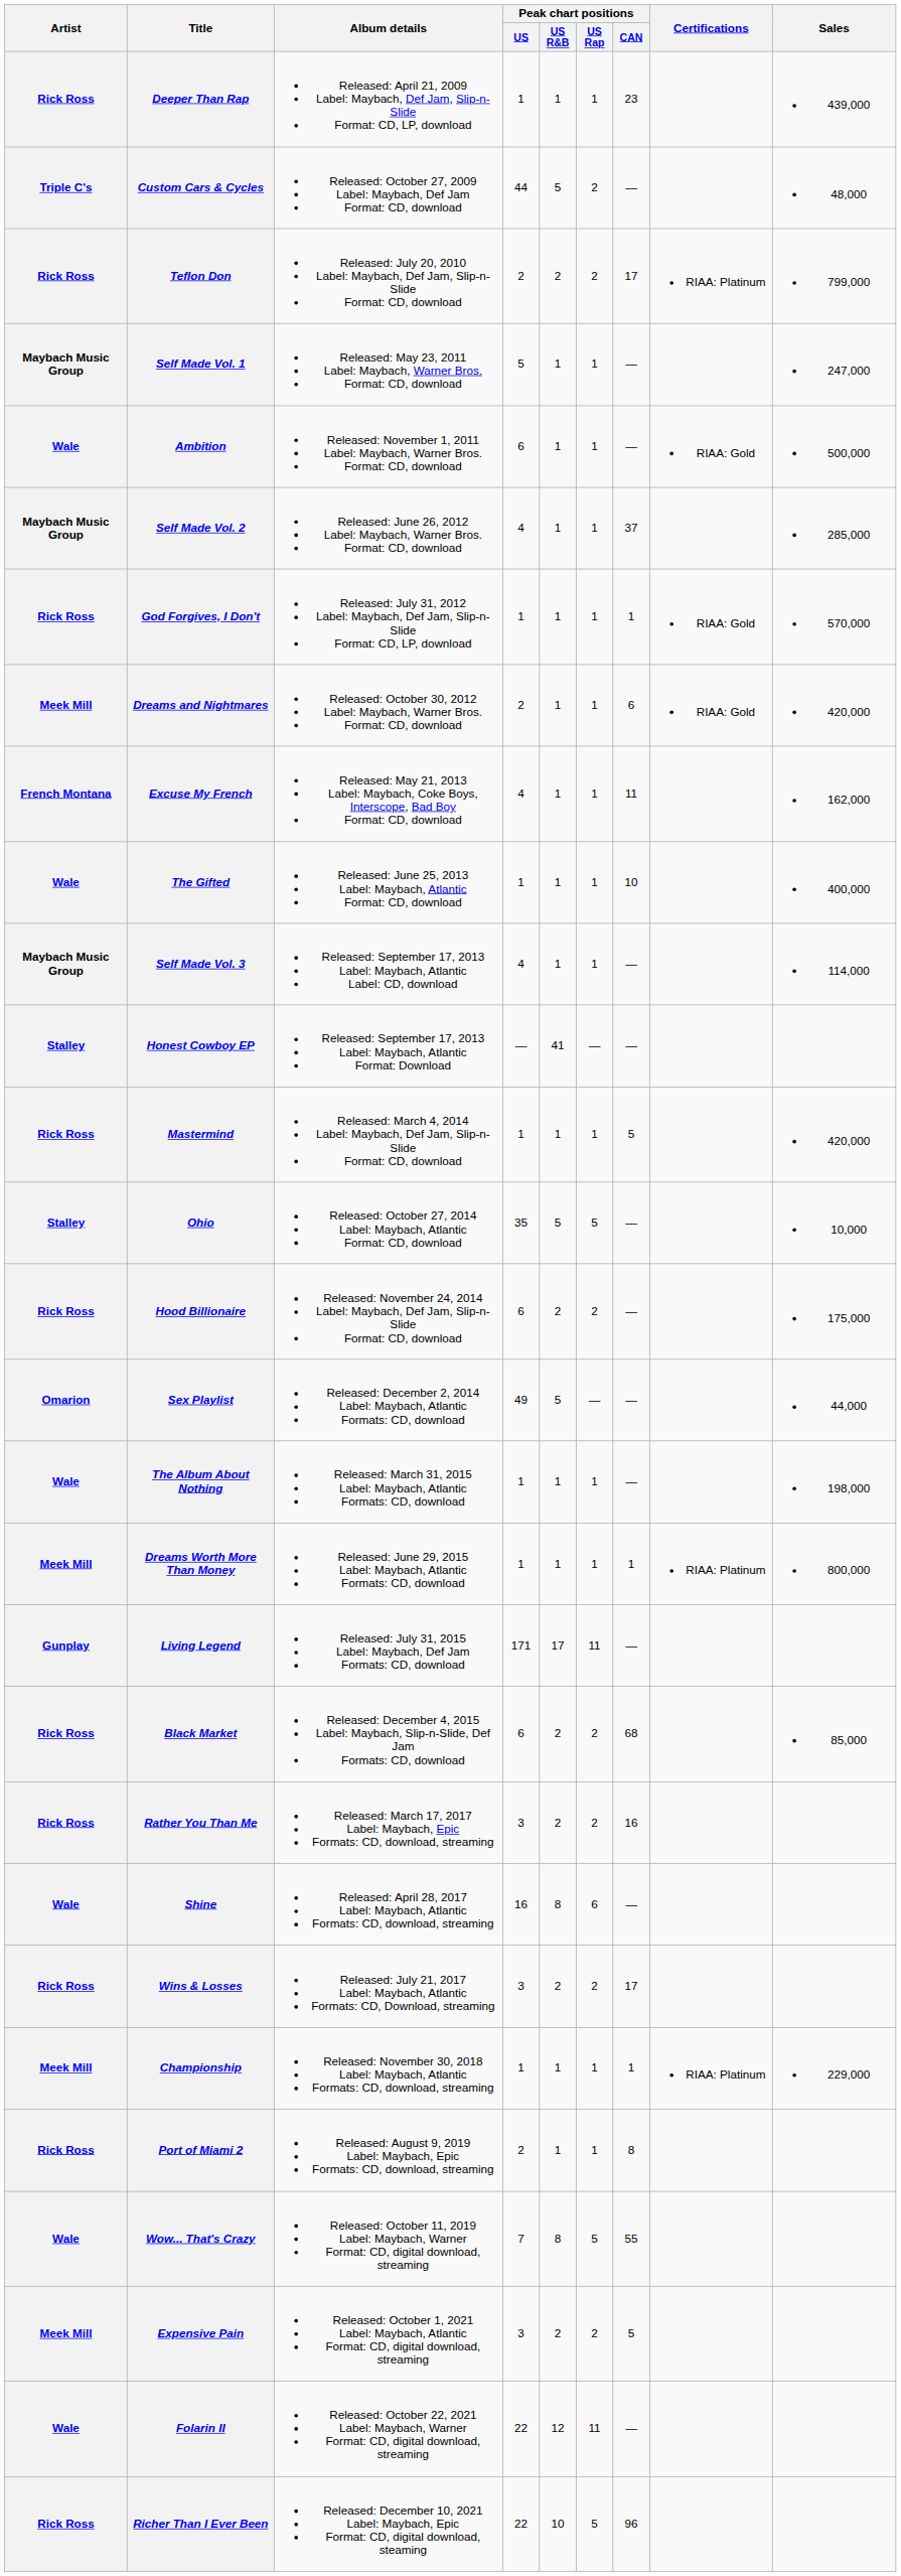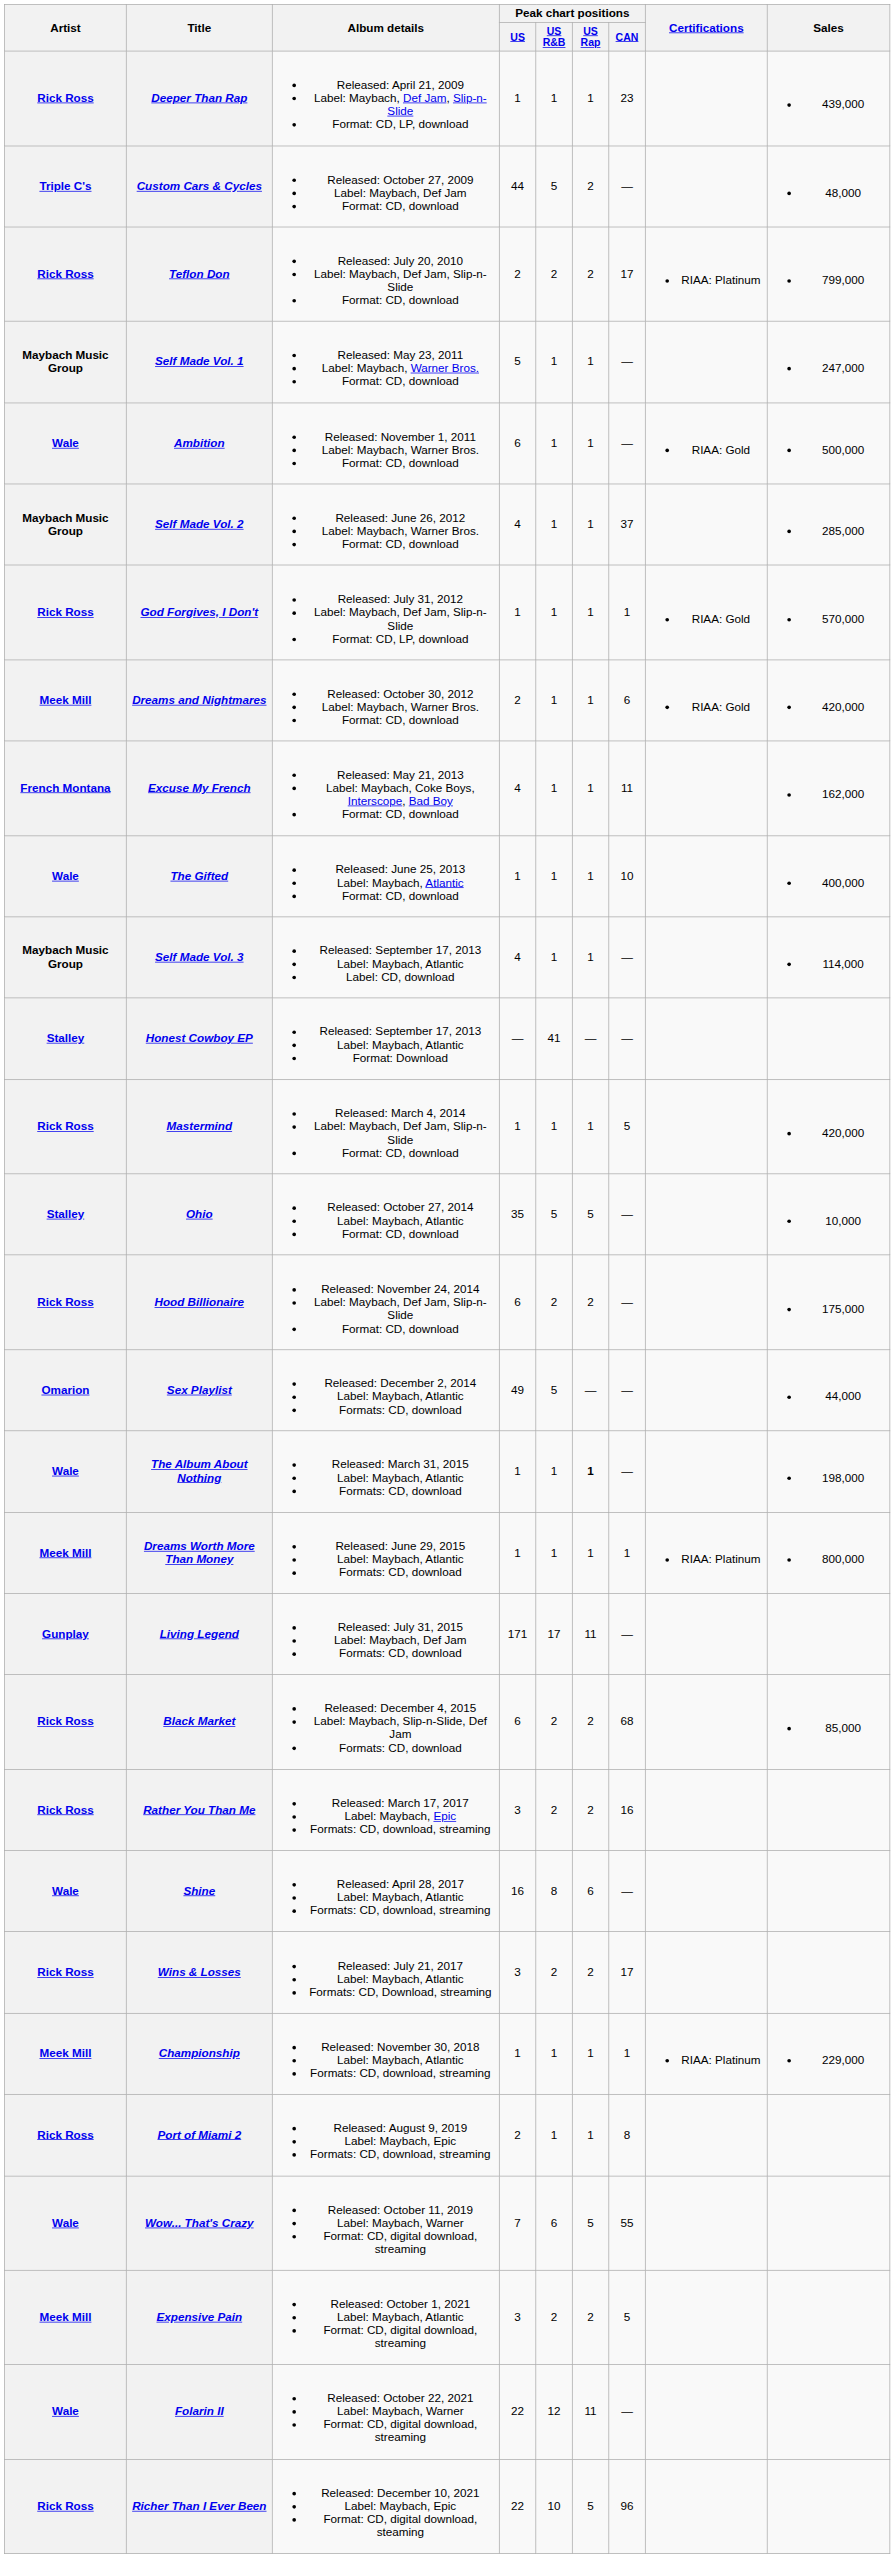 <table class="wikitable plainrowheaders" style="text-align:center;">
 <tr>
 <th scope="col" rowspan="2" style="width:10em;">Artist</th>
 <th scope="col" rowspan="2" style="width:12em;">Title</th>
 <th scope="col" rowspan="2" style="width:19em;">Album details</th>
 <th scope="col" colspan="4">Peak chart positions</th>
 <th scope="col" rowspan="2" style="width:10em;"><a href='#'>Certifications</a></th>
 <th scope="col" rowspan="2" style="width:10em;">Sales</th>
 </tr>
 <tr>
 <th scope="col" style="width:3em;font-size:90%;"><a href='#'>US</a></th>
 <th scope="col" style="width:3em;font-size:90%;"><a href='#'>US R&B</a></th>
 <th scope="col" style="width:3em;font-size:90%;"><a href='#'>US Rap</a></th>
 <th scope="col" style="width:3em;font-size:90%;"><a href='#'>CAN</a></th>
 </tr>
 <tr>
 <th scope="row"><a href='#'>Rick Ross</a></th>
 <th scope="row"><em><a href='#'>Deeper Than Rap</a></em></th>
 <td><br><ul><li>Released: April 21, 2009</li><li>Label: Maybach, <a href='#'>Def Jam</a>, <a href='#'>Slip-n-Slide</a></li><li>Format: CD, LP, download</li></ul></td>
 <td>1</td>
 <td>1</td>
 <td>1</td>
 <td>23</td>
 <td></td>
 <td><br><ul><li>439,000</li></ul></td>
 </tr>
 <tr>
 <th scope="row"><a href='#'>Triple C's</a></th>
 <th scope="row"><em><a href='#'>Custom Cars & Cycles</a></em></th>
 <td><br><ul><li>Released: October 27, 2009</li><li>Label: Maybach, Def Jam</li><li>Format: CD, download</li></ul></td>
 <td>44</td>
 <td>5</td>
 <td>2</td>
 <td>—</td>
 <td></td>
 <td><br><ul><li>48,000 </li></ul></td>
 </tr>
 <tr>
 <th scope="row"><a href='#'>Rick Ross</a></th>
 <th scope="row"><em><a href='#'>Teflon Don</a></em></th>
 <td><br><ul><li>Released: July 20, 2010</li><li>Label: Maybach, Def Jam, Slip-n-Slide</li><li>Format: CD, download</li></ul></td>
 <td>2</td>
 <td>2</td>
 <td>2</td>
 <td>17</td>
 <td><br><ul><li>RIAA: Platinum</li></ul></td>
 <td><br><ul><li>799,000</li></ul></td>
 </tr>
 <tr>
 <th scope="row">Maybach Music Group</th>
 <th scope="row"><em><a href='#'>Self Made Vol. 1</a></em></th>
 <td><br><ul><li>Released: May 23, 2011</li><li>Label: Maybach, <a href='#'>Warner Bros.</a></li><li>Format: CD, download</li></ul></td>
 <td>5</td>
 <td>1</td>
 <td>1</td>
 <td>—</td>
 <td></td>
 <td><br><ul><li>247,000</li></ul></td>
 </tr>
 <tr>
 <th scope="row"><a href='#'>Wale</a></th>
 <th scope="row"><em><a href='#'>Ambition</a></em></th>
 <td><br><ul><li>Released: November 1, 2011</li><li>Label: Maybach, Warner Bros.</li><li>Format: CD, download</li></ul></td>
 <td>6</td>
 <td>1</td>
 <td>1</td>
 <td>—</td>
 <td><br><ul><li>RIAA: Gold</li></ul></td>
 <td><br><ul><li>500,000</li></ul></td>
 </tr>
 <tr>
 <th scope="row">Maybach Music Group</th>
 <th scope="row"><em><a href='#'>Self Made Vol. 2</a></em></th>
 <td><br><ul><li>Released: June 26, 2012</li><li>Label: Maybach, Warner Bros.</li><li>Format: CD, download</li></ul></td>
 <td>4</td>
 <td>1</td>
 <td>1</td>
 <td>37</td>
 <td></td>
 <td><br><ul><li>285,000</li></ul></td>
 </tr>
 <tr>
 <th scope="row"><a href='#'>Rick Ross</a></th>
 <th scope="row"><em><a href='#'>God Forgives, I Don't</a></em></th>
 <td><br><ul><li>Released: July 31, 2012</li><li>Label: Maybach, Def Jam, Slip-n-Slide</li><li>Format: CD, LP, download</li></ul></td>
 <td>1</td>
 <td>1</td>
 <td>1</td>
 <td>1</td>
 <td><br><ul><li>RIAA: Gold</li></ul></td>
 <td><br><ul><li>570,000</li></ul></td>
 </tr>
 <tr>
 <th scope="row"><a href='#'>Meek Mill</a></th>
 <th scope="row"><em><a href='#'>Dreams and Nightmares</a></em></th>
 <td><br><ul><li>Released: October 30, 2012</li><li>Label: Maybach, Warner Bros.</li><li>Format: CD, download</li></ul></td>
 <td>2</td>
 <td>1</td>
 <td>1</td>
 <td>6</td>
 <td><br><ul><li>RIAA: Gold</li></ul></td>
 <td><br><ul><li>420,000</li></ul></td>
 </tr>
 <tr>
 <th scope="row"><a href='#'>French Montana</a></th>
 <th scope="row"><em><a href='#'>Excuse My French</a></em></th>
 <td><br><ul><li>Released: May 21, 2013</li><li>Label: Maybach, Coke Boys, <a href='#'>Interscope</a>, <a href='#'>Bad Boy</a></li><li>Format: CD, download</li></ul></td>
 <td>4</td>
 <td>1</td>
 <td>1</td>
 <td>11</td>
 <td></td>
 <td><br><ul><li>162,000</li></ul></td>
 </tr>
 <tr>
 <th scope="row"><a href='#'>Wale</a></th>
 <th scope="row"><em><a href='#'>The Gifted</a></em></th>
 <td><br><ul><li>Released: June 25, 2013</li><li>Label: Maybach, <a href='#'>Atlantic</a></li><li>Format: CD, download</li></ul></td>
 <td>1</td>
 <td>1</td>
 <td>1</td>
 <td>10</td>
 <td></td>
 <td><br><ul><li>400,000</li></ul></td>
 </tr>
 <tr>
 <th scope="row">Maybach Music Group</th>
 <th scope="row"><em><a href='#'>Self Made Vol. 3</a></em></th>
 <td><br><ul><li>Released: September 17, 2013</li><li>Label: Maybach, Atlantic</li><li>Label: CD, download</li></ul></td>
 <td>4</td>
 <td>1</td>
 <td>1</td>
 <td>—</td>
 <td></td>
 <td><br><ul><li>114,000</li></ul></td>
 </tr>
 <tr>
 <th scope="row"><a href='#'>Stalley</a></th>
 <th scope="row"><em><a href='#'>Honest Cowboy EP</a></em></th>
 <td><br><ul><li>Released: September 17, 2013</li><li>Label: Maybach, Atlantic</li><li>Format: Download</li></ul></td>
 <td>—</td>
 <td>41</td>
 <td>—</td>
 <td>—</td>
 <td></td>
 <td></td>
 </tr>
 <tr>
 <th scope="row"><a href='#'>Rick Ross</a></th>
 <th scope="row"><em><a href='#'>Mastermind</a></em></th>
 <td><br><ul><li>Released: March 4, 2014</li><li>Label: Maybach, Def Jam, Slip-n-Slide</li><li>Format: CD, download</li></ul></td>
 <td>1</td>
 <td>1</td>
 <td>1</td>
 <td>5</td>
 <td></td>
 <td><br><ul><li>420,000</li></ul></td>
 </tr>
 <tr>
 <th scope="row"><a href='#'>Stalley</a></th>
 <th scope="row"><em><a href='#'>Ohio</a></em></th>
 <td><br><ul><li>Released: October 27, 2014</li><li>Label: Maybach, Atlantic</li><li>Format: CD, download</li></ul></td>
 <td>35</td>
 <td>5</td>
 <td>5</td>
 <td>—</td>
 <td></td>
 <td><br><ul><li>10,000</li></ul></td>
 </tr>
 <tr>
 <th scope="row"><a href='#'>Rick Ross</a></th>
 <th scope="row"><em><a href='#'>Hood Billionaire</a></em></th>
 <td><br><ul><li>Released: November 24, 2014</li><li>Label: Maybach, Def Jam, Slip-n-Slide</li><li>Format: CD, download</li></ul></td>
 <td>6</td>
 <td>2</td>
 <td>2</td>
 <td>—</td>
 <td></td>
 <td><br><ul><li>175,000</li></ul></td>
 </tr>
 <tr>
 <th scope="row"><a href='#'>Omarion</a></th>
 <th scope="row"><em><a href='#'>Sex Playlist</a></em></th>
 <td><br><ul><li>Released: December 2, 2014</li><li>Label: Maybach, Atlantic</li><li>Formats: CD, download</li></ul></td>
 <td>49</td>
 <td>5</td>
 <td>—</td>
 <td>—</td>
 <td></td>
 <td><br><ul><li>44,000</li></ul></td>
 </tr>
 <tr>
 <th scope="row"><a href='#'>Wale</a></th>
 <th scope="row"><em><a href='#'>The Album About Nothing</a></em></th>
 <td><br><ul><li>Released: March 31, 2015</li><li>Label: Maybach, Atlantic</li><li>Formats: CD, download</li></ul></td>
 <td>1</td>
 <td>1</td>
-<td>1</td>
+<td><strong>1</strong></td>
 <td>—</td>
 <td></td>
 <td><br><ul><li>198,000</li></ul></td>
 </tr>
 <tr>
 <th scope="row"><a href='#'>Meek Mill</a></th>
 <th scope="row"><em><a href='#'>Dreams Worth More Than Money</a></em></th>
 <td><br><ul><li>Released: June 29, 2015</li><li>Label: Maybach, Atlantic</li><li>Formats: CD, download</li></ul></td>
 <td>1</td>
 <td>1</td>
 <td>1</td>
 <td>1</td>
 <td><br><ul><li>RIAA: Platinum</li></ul></td>
 <td><br><ul><li>800,000</li></ul></td>
 </tr>
 <tr>
 <th scope="row"><a href='#'>Gunplay</a></th>
 <th scope="row"><em><a href='#'>Living Legend</a></em></th>
 <td><br><ul><li>Released: July 31, 2015</li><li>Label: Maybach, Def Jam</li><li>Formats: CD, download</li></ul></td>
 <td>171</td>
 <td>17</td>
 <td>11</td>
 <td>—</td>
 <td></td>
 <td></td>
 </tr>
 <tr>
 <th scope="row"><a href='#'>Rick Ross</a></th>
 <th scope="row"><em><a href='#'>Black Market</a></em></th>
 <td><br><ul><li>Released: December 4, 2015</li><li>Label: Maybach, Slip-n-Slide, Def Jam</li><li>Formats: CD, download</li></ul></td>
 <td>6</td>
 <td>2</td>
 <td>2</td>
 <td>68</td>
 <td></td>
 <td><br><ul><li>85,000</li></ul></td>
 </tr>
 <tr>
 <th scope="row"><a href='#'>Rick Ross</a></th>
 <th scope="row"><em><a href='#'>Rather You Than Me</a></em></th>
 <td><br><ul><li>Released: March 17, 2017</li><li>Label: Maybach, <a href='#'>Epic</a></li><li>Formats: CD, download, streaming</li></ul></td>
 <td>3</td>
 <td>2</td>
 <td>2</td>
 <td>16</td>
 <td></td>
 <td></td>
 </tr>
 <tr>
 <th scope="row"><a href='#'>Wale</a></th>
 <th scope="row"><em><a href='#'>Shine</a></em></th>
 <td><br><ul><li>Released: April 28, 2017</li><li>Label: Maybach, Atlantic</li><li>Formats: CD, download, streaming</li></ul></td>
 <td>16</td>
 <td>8</td>
 <td>6</td>
 <td>—</td>
 <td></td>
 <td></td>
 </tr>
 <tr>
 <th scope="row"><a href='#'>Rick Ross</a></th>
 <th scope="row"><em><a href='#'>Wins & Losses</a></em></th>
 <td><br><ul><li>Released: July 21, 2017</li><li>Label: Maybach, Atlantic</li><li>Formats: CD, Download, streaming</li></ul></td>
 <td>3</td>
 <td>2</td>
 <td>2</td>
 <td>17</td>
 <td></td>
 <td></td>
 </tr>
 <tr>
 <th scope="row"><a href='#'>Meek Mill</a></th>
 <th scope="row"><em><a href='#'>Championship</a></em></th>
 <td><br><ul><li>Released: November 30, 2018</li><li>Label: Maybach, Atlantic</li><li>Formats: CD, download, streaming</li></ul></td>
 <td>1</td>
 <td>1</td>
 <td>1</td>
 <td>1</td>
 <td><br><ul><li>RIAA: Platinum</li></ul></td>
 <td><br><ul><li>229,000</li></ul></td>
 </tr>
 <tr>
 <th scope="row"><a href='#'>Rick Ross</a></th>
 <th scope="row"><em><a href='#'>Port of Miami 2</a></em></th>
 <td><br><ul><li>Released: August 9, 2019</li><li>Label: Maybach, Epic</li><li>Formats: CD, download, streaming</li></ul></td>
 <td>2</td>
 <td>1</td>
 <td>1</td>
 <td>8</td>
 <td></td>
 <td></td>
 </tr>
 <tr>
 <th scope="row"><a href='#'>Wale</a></th>
 <th scope="row"><em><a href='#'>Wow... That's Crazy</a></em></th>
 <td><br><ul><li>Released: October 11, 2019</li><li>Label: Maybach, Warner</li><li>Format: CD, digital download, streaming</li></ul></td>
 <td>7</td>
-<td>8</td>
+<td>6</td>
 <td>5</td>
 <td>55</td>
 <td></td>
 <td></td>
 </tr>
 <tr>
 <th scope="row"><a href='#'>Meek Mill</a></th>
 <th scope="row"><em><a href='#'>Expensive Pain</a></em></th>
 <td><br><ul><li>Released: October 1, 2021</li><li>Label: Maybach, Atlantic</li><li>Format: CD, digital download, streaming</li></ul></td>
 <td>3</td>
 <td>2</td>
 <td>2</td>
 <td>5</td>
 <td></td>
 <td></td>
 </tr>
 <tr>
 <th scope="row"><a href='#'>Wale</a></th>
 <th scope="row"><em><a href='#'>Folarin II</a></em></th>
 <td><br><ul><li>Released: October 22, 2021</li><li>Label: Maybach, Warner</li><li>Format: CD, digital download, streaming</li></ul></td>
 <td>22</td>
 <td>12</td>
 <td>11</td>
 <td>—</td>
 <td></td>
 <td></td>
 </tr>
 <tr>
 <th scope="row"><a href='#'>Rick Ross</a></th>
 <th scope="row"><em><a href='#'>Richer Than I Ever Been</a></em></th>
 <td><br><ul><li>Released: December 10, 2021</li><li>Label: Maybach, Epic</li><li>Format: CD, digital download, steaming</li></ul></td>
 <td>22</td>
 <td>10</td>
 <td>5</td>
 <td>96</td>
 <td></td>
 <td></td>
 </tr>
 </table>
